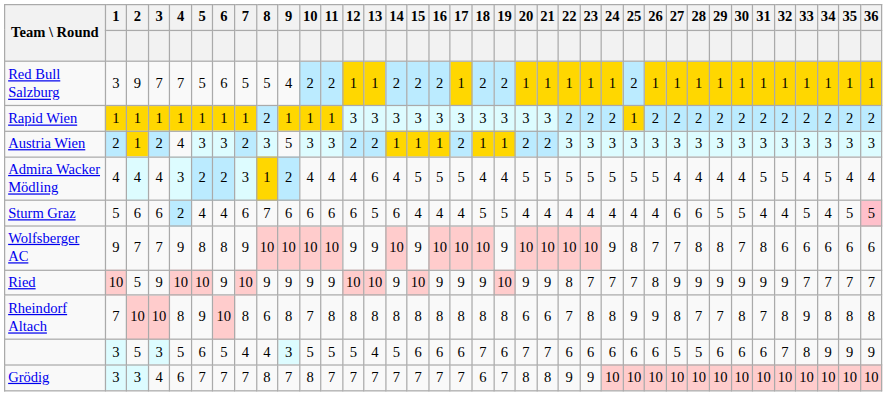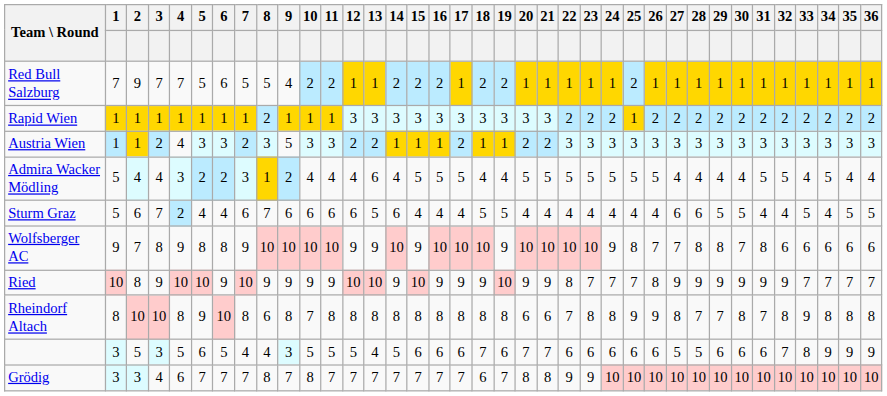 <table class="wikitable sortable" style="font-size: 74%; text-align:center;">
 <tr>
 <th rowspan="2" style="width:76px;">Team \ Round</th>
 <th align=center>1</th>
 <th align=center>2</th>
 <th align=center>3</th>
 <th align=center>4</th>
 <th align=center>5</th>
 <th align=center>6</th>
 <th align=center>7</th>
 <th align=center>8</th>
 <th align=center>9</th>
 <th align=center>10</th>
 <th align=center>11</th>
 <th align=center>12</th>
 <th align=center>13</th>
 <th align=center>14</th>
 <th align=center>15</th>
 <th align=center>16</th>
 <th align=center>17</th>
 <th align=center>18</th>
 <th align=center>19</th>
 <th align=center>20</th>
 <th align=center>21</th>
 <th align=center>22</th>
 <th align=center>23</th>
 <th align=center>24</th>
 <th align=center>25</th>
 <th align=center>26</th>
 <th align=center>27</th>
 <th align=center>28</th>
 <th align=center>29</th>
 <th align=center>30</th>
 <th align=center>31</th>
 <th align=center>32</th>
 <th align=center>33</th>
 <th align=center>34</th>
 <th align=center>35</th>
 <th align=center>36</th>
 </tr>
 <tr>
 <th style="text-align:center; height:20px;"></th>
 <th align=center></th>
 <th align=center></th>
 <th align=center></th>
 <th align=center></th>
 <th align=center></th>
 <th align=center></th>
 <th align=center></th>
 <th align=center></th>
 <th align=center></th>
 <th align=center></th>
 <th align=center></th>
 <th align=center></th>
 <th align=center></th>
 <th align=center></th>
 <th align=center></th>
 <th align=center></th>
 <th align=center></th>
 <th align=center></th>
 <th align=center></th>
 <th align=center></th>
 <th align=center></th>
 <th align=center></th>
 <th align=center></th>
 <th align=center></th>
 <th align=center></th>
 <th align=center></th>
 <th align=center></th>
 <th align=center></th>
 <th align=center></th>
 <th align=center></th>
 <th align=center></th>
 <th align=center></th>
 <th align=center></th>
 <th align=center></th>
 <th align=center></th>
 </tr>
 <tr align=center>
 <td align=left><a href='#'>Red Bull Salzburg</a></td>
-<td>3</td>
+<td>7</td>
 <td>9</td>
 <td>7</td>
 <td>7</td>
 <td>5</td>
 <td>6</td>
 <td>5</td>
 <td>5</td>
 <td>4</td>
 <td style="background:#bbebff;">2</td>
 <td style="background:#bbebff;">2</td>
 <td style="background:gold;">1</td>
 <td style="background:gold;">1</td>
 <td style="background:#bbebff;">2</td>
 <td style="background:#bbebff;">2</td>
 <td style="background:#bbebff;">2</td>
 <td style="background:gold;">1</td>
 <td style="background:#bbebff;">2</td>
 <td style="background:#bbebff;">2</td>
 <td style="background:gold;">1</td>
 <td style="background:gold;">1</td>
 <td style="background:gold;">1</td>
 <td style="background:gold;">1</td>
 <td style="background:gold;">1</td>
 <td style="background:#bbebff;">2</td>
 <td style="background:gold;">1</td>
 <td style="background:gold;">1</td>
 <td style="background:gold;">1</td>
 <td style="background:gold;">1</td>
 <td style="background:gold;">1</td>
 <td style="background:gold;">1</td>
 <td style="background:gold;">1</td>
 <td style="background:gold;">1</td>
 <td style="background:gold;">1</td>
 <td style="background:gold;">1</td>
 <td style="background:gold;">1</td>
 </tr>
 <tr align=center>
 <td align=left><a href='#'>Rapid Wien</a></td>
 <td style="background:gold;">1</td>
 <td style="background:gold;">1</td>
 <td style="background:gold;">1</td>
 <td style="background:gold;">1</td>
 <td style="background:gold;">1</td>
 <td style="background:gold;">1</td>
 <td style="background:gold;">1</td>
 <td style="background:#bbebff;">2</td>
 <td style="background:gold;">1</td>
 <td style="background:gold;">1</td>
 <td style="background:gold;">1</td>
 <td style="background:#ddfcff;">3</td>
 <td style="background:#ddfcff;">3</td>
 <td style="background:#ddfcff;">3</td>
 <td style="background:#ddfcff;">3</td>
 <td style="background:#ddfcff;">3</td>
 <td style="background:#ddfcff;">3</td>
 <td style="background:#ddfcff;">3</td>
 <td style="background:#ddfcff;">3</td>
 <td style="background:#ddfcff;">3</td>
 <td style="background:#ddfcff;">3</td>
 <td style="background:#bbebff;">2</td>
 <td style="background:#bbebff;">2</td>
 <td style="background:#bbebff;">2</td>
 <td style="background:gold;">1</td>
 <td style="background:#bbebff;">2</td>
 <td style="background:#bbebff;">2</td>
 <td style="background:#bbebff;">2</td>
 <td style="background:#bbebff;">2</td>
 <td style="background:#bbebff;">2</td>
 <td style="background:#bbebff;">2</td>
 <td style="background:#bbebff;">2</td>
 <td style="background:#bbebff;">2</td>
 <td style="background:#bbebff;">2</td>
 <td style="background:#bbebff;">2</td>
 <td style="background:#bbebff;">2</td>
 </tr>
 <tr align=center>
 <td align=left><a href='#'>Austria Wien</a></td>
-<td style="background:#bbebff;">2</td>
+<td style="background:#bbebff;">1</td>
 <td style="background:gold;">1</td>
 <td style="background:#bbebff;">2</td>
 <td>4</td>
 <td style="background:#ddfcff;">3</td>
 <td style="background:#ddfcff;">3</td>
 <td style="background:#bbebff;">2</td>
 <td style="background:#ddfcff;">3</td>
 <td>5</td>
 <td style="background:#ddfcff;">3</td>
 <td style="background:#ddfcff;">3</td>
 <td style="background:#bbebff;">2</td>
 <td style="background:#bbebff;">2</td>
 <td style="background:gold;">1</td>
 <td style="background:gold;">1</td>
 <td style="background:gold;">1</td>
 <td style="background:#bbebff;">2</td>
 <td style="background:gold;">1</td>
 <td style="background:gold;">1</td>
 <td style="background:#bbebff;">2</td>
 <td style="background:#bbebff;">2</td>
 <td style="background:#ddfcff;">3</td>
 <td style="background:#ddfcff;">3</td>
 <td style="background:#ddfcff;">3</td>
 <td style="background:#ddfcff;">3</td>
 <td style="background:#ddfcff;">3</td>
 <td style="background:#ddfcff;">3</td>
 <td style="background:#ddfcff;">3</td>
 <td style="background:#ddfcff;">3</td>
 <td style="background:#ddfcff;">3</td>
 <td style="background:#ddfcff;">3</td>
 <td style="background:#ddfcff;">3</td>
 <td style="background:#ddfcff;">3</td>
 <td style="background:#ddfcff;">3</td>
 <td style="background:#ddfcff;">3</td>
 <td style="background:#ddfcff;">3</td>
 </tr>
 <tr align=center>
 <td align=left><a href='#'>Admira Wacker Mödling</a></td>
-<td>4</td>
+<td>5</td>
 <td style="background:#ddfcff;">4</td>
 <td>4</td>
 <td style="background:#ddfcff;">3</td>
 <td style="background:#bbebff;">2</td>
 <td style="background:#bbebff;">2</td>
 <td style="background:#ddfcff;">3</td>
 <td style="background:gold;">1</td>
 <td style="background:#bbebff;">2</td>
 <td>4</td>
 <td>4</td>
 <td>4</td>
 <td>6</td>
 <td>4</td>
 <td>5</td>
 <td>5</td>
 <td>5</td>
 <td>4</td>
 <td>4</td>
 <td>5</td>
 <td>5</td>
 <td>5</td>
 <td>5</td>
 <td>5</td>
 <td>5</td>
 <td>5</td>
 <td>4</td>
 <td>4</td>
 <td>4</td>
 <td>4</td>
 <td>5</td>
 <td>5</td>
 <td>4</td>
 <td>5</td>
 <td>4</td>
 <td>4</td>
 </tr>
 <tr align=center>
 <td align=left><a href='#'>Sturm Graz</a></td>
 <td>5</td>
 <td>6</td>
-<td>6</td>
+<td>7</td>
 <td style="background:#bbebff;">2</td>
 <td>4</td>
 <td>4</td>
 <td>6</td>
 <td>7</td>
 <td>6</td>
 <td>6</td>
 <td>6</td>
 <td>6</td>
 <td>5</td>
 <td>6</td>
 <td>4</td>
 <td>4</td>
 <td>4</td>
 <td>5</td>
 <td>5</td>
 <td>4</td>
 <td>4</td>
 <td>4</td>
 <td>4</td>
 <td>4</td>
 <td>4</td>
 <td>4</td>
 <td>6</td>
 <td>6</td>
 <td>5</td>
 <td>5</td>
 <td>4</td>
 <td>4</td>
 <td>5</td>
 <td>4</td>
 <td>5</td>
-<td style="background: pink;">5</td>
+<td>5</td>
 </tr>
 <tr align=center>
 <td align=left><a href='#'>Wolfsberger AC</a></td>
 <td>9</td>
 <td>7</td>
-<td>7</td>
+<td>8</td>
 <td>9</td>
 <td>8</td>
 <td>8</td>
 <td>9</td>
 <td style="background:#fcc;">10</td>
 <td style="background:#fcc;">10</td>
 <td style="background:#fcc;">10</td>
 <td style="background:#fcc;">10</td>
 <td>9</td>
 <td>9</td>
 <td style="background:#fcc;">10</td>
 <td>9</td>
 <td style="background:#fcc;">10</td>
 <td style="background:#fcc;">10</td>
 <td style="background:#fcc;">10</td>
 <td>9</td>
 <td style="background:#fcc;">10</td>
 <td style="background:#fcc;">10</td>
 <td style="background:#fcc;">10</td>
 <td style="background:#fcc;">10</td>
 <td>9</td>
 <td>8</td>
 <td>7</td>
 <td>7</td>
 <td>8</td>
 <td>8</td>
 <td>7</td>
 <td>8</td>
 <td>6</td>
 <td>6</td>
 <td>6</td>
 <td>6</td>
 <td>6</td>
 </tr>
 <tr align=center>
 <td align=left><a href='#'>Ried</a></td>
 <td style="background:#fcc;">10</td>
-<td>5</td>
+<td>8</td>
 <td>9</td>
 <td style="background:#fcc;">10</td>
 <td style="background:#fcc;">10</td>
 <td>9</td>
 <td style="background:#fcc;">10</td>
 <td>9</td>
 <td>9</td>
 <td>9</td>
 <td>9</td>
 <td style="background:#fcc;">10</td>
 <td style="background:#fcc;">10</td>
 <td>9</td>
 <td style="background:#fcc;">10</td>
 <td>9</td>
 <td>9</td>
 <td>9</td>
 <td style="background:#fcc;">10</td>
 <td>9</td>
 <td>9</td>
 <td>8</td>
 <td>7</td>
 <td>7</td>
 <td>7</td>
 <td>8</td>
 <td>9</td>
 <td>9</td>
 <td>9</td>
 <td>9</td>
 <td>9</td>
 <td>9</td>
 <td>7</td>
 <td>7</td>
 <td>7</td>
 <td>7</td>
 </tr>
 <tr align=center>
 <td align=left><a href='#'>Rheindorf Altach</a></td>
-<td>7</td>
+<td>8</td>
 <td style="background:#fcc;">10</td>
 <td style="background:#fcc;">10</td>
 <td>8</td>
 <td>9</td>
 <td style="background:#fcc;">10</td>
 <td>8</td>
 <td>6</td>
 <td>8</td>
 <td>7</td>
 <td>8</td>
 <td>8</td>
 <td>8</td>
 <td>8</td>
 <td>8</td>
 <td>8</td>
 <td>8</td>
 <td>8</td>
 <td>8</td>
 <td>6</td>
 <td>6</td>
 <td>7</td>
 <td>8</td>
 <td>8</td>
 <td>9</td>
 <td>9</td>
 <td>8</td>
 <td>7</td>
 <td>7</td>
 <td>8</td>
 <td>7</td>
 <td>8</td>
 <td>9</td>
 <td>8</td>
 <td>8</td>
 <td>8</td>
 </tr>
 <tr align=center>
 <td align=left></td>
 <td style="background:#ddfcff;">3</td>
 <td>5</td>
 <td style="background:#ddfcff;">3</td>
 <td>5</td>
 <td>6</td>
 <td>5</td>
 <td>4</td>
 <td>4</td>
 <td style="background:#ddfcff;">3</td>
 <td>5</td>
 <td>5</td>
 <td>5</td>
 <td>4</td>
 <td>5</td>
 <td>6</td>
 <td>6</td>
 <td>6</td>
 <td>7</td>
 <td>6</td>
 <td>7</td>
 <td>7</td>
 <td>6</td>
 <td>6</td>
 <td>6</td>
 <td>6</td>
 <td>6</td>
 <td>5</td>
 <td>5</td>
 <td>6</td>
 <td>6</td>
 <td>6</td>
 <td>7</td>
 <td>8</td>
 <td>9</td>
 <td>9</td>
 <td>9</td>
 </tr>
 <tr align=center>
 <td align=left><a href='#'>Grödig</a></td>
 <td style="background:#ddfcff;">3</td>
 <td style="background:#ddfcff;">3</td>
 <td>4</td>
 <td>6</td>
 <td>7</td>
 <td>7</td>
 <td>7</td>
 <td>8</td>
 <td>7</td>
 <td>8</td>
 <td>7</td>
 <td>7</td>
 <td>7</td>
 <td>7</td>
 <td>7</td>
 <td>7</td>
 <td>7</td>
 <td>6</td>
 <td>7</td>
 <td>8</td>
 <td>8</td>
 <td>9</td>
 <td>9</td>
 <td style="background:#fcc;">10</td>
 <td style="background:#fcc;">10</td>
 <td style="background:#fcc;">10</td>
 <td style="background:#fcc;">10</td>
 <td style="background:#fcc;">10</td>
 <td style="background:#fcc;">10</td>
 <td style="background:#fcc;">10</td>
 <td style="background:#fcc;">10</td>
 <td style="background:#fcc;">10</td>
 <td style="background:#fcc;">10</td>
 <td style="background:#fcc;">10</td>
 <td style="background:#fcc;">10</td>
 <td style="background:#fcc;">10</td>
 </tr>
 </table>
